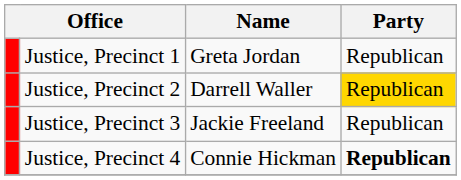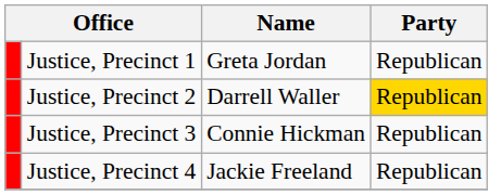 <table class="wikitable">
 <tr>
 <th colspan="2">Office</th>
 <th>Name</th>
 <th>Party</th>
 </tr>
 <tr>
 <td bgcolor="red"> </td>
 <td>Justice, Precinct 1</td>
 <td>Greta Jordan</td>
 <td>Republican</td>
 </tr>
 <tr>
 <td bgcolor="red"> </td>
 <td>Justice, Precinct 2</td>
 <td>Darrell Waller</td>
 <td style="background: gold;">Republican</td>
 </tr>
 <tr>
 <td bgcolor="red"> </td>
 <td>Justice, Precinct 3</td>
-<td>Jackie Freeland</td>
+<td>Connie Hickman</td>
 <td>Republican</td>
 </tr>
 <tr>
 <td bgcolor="red"> </td>
 <td>Justice, Precinct 4</td>
-<td>Connie Hickman</td>
-<td><strong>Republican</strong></td>
+<td>Jackie Freeland</td>
+<td>Republican</td>
 </tr>
 <tr>
 </tr>
 </table>
